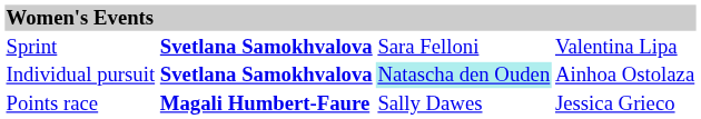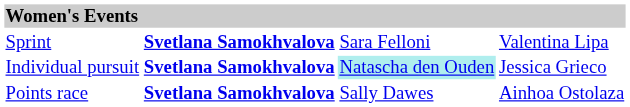 <table>
 <tr bgcolor="#cccccc">
 <td colspan=4><strong>Women's Events</strong></td>
 </tr>
 <tr>
 <td><a href='#'>Sprint</a> <br></td>
 <td><strong><a href='#'>Svetlana Samokhvalova</a><br><small></small></strong></td>
 <td><a href='#'>Sara Felloni</a><br><small></small></td>
 <td><a href='#'>Valentina Lipa</a><br><small></small></td>
 </tr>
 <tr>
 <td><a href='#'>Individual pursuit</a> <br></td>
 <td><strong><a href='#'>Svetlana Samokhvalova</a><br><small></small></strong></td>
 <td style="background: paleturquoise;"><a href='#'>Natascha den Ouden</a><br><small></small></td>
-<td><a href='#'>Ainhoa Ostolaza</a><br><small></small></td>
+<td><a href='#'>Jessica Grieco</a><br><small></small></td>
 </tr>
 <tr>
 <td><a href='#'>Points race</a> <br></td>
-<td><strong><a href='#'>Magali Humbert-Faure</a><br><small></small></strong></td>
+<td><strong><a href='#'>Svetlana Samokhvalova</a><br><small></small></strong></td>
 <td><a href='#'>Sally Dawes</a><br><small></small></td>
-<td><a href='#'>Jessica Grieco</a><br><small></small></td>
+<td><a href='#'>Ainhoa Ostolaza</a><br><small></small></td>
 </tr>
 </table>
